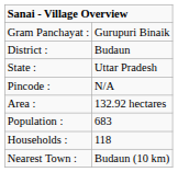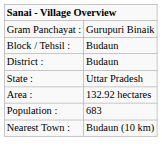 <table class="wikitable sortable mw-collapsible">
 <tr>
 <td colspan="2"><strong>Sanai - Village Overview</strong></td>
 </tr>
 <tr>
 <td>Gram Panchayat :</td>
 <td>Gurupuri Binaik</td>
+</tr>
+<tr>
+<td>Block / Tehsil :</td>
+<td>Budaun</td>
 </tr>
 <tr>
 <td>District :</td>
 <td>Budaun</td>
 </tr>
 <tr>
 <td>State :</td>
 <td>Uttar Pradesh</td>
 </tr>
 <tr>
-<td>Pincode :</td>
-<td>N/A</td>
-</tr>
-<tr>
 <td>Area :</td>
 <td>132.92 hectares</td>
 </tr>
 <tr>
 <td>Population :</td>
 <td>683</td>
 </tr>
 <tr>
-<td>Households :</td>
-<td>118</td>
-</tr>
-<tr>
 <td>Nearest Town :</td>
 <td>Budaun (10 km)</td>
 </tr>
 </table>
